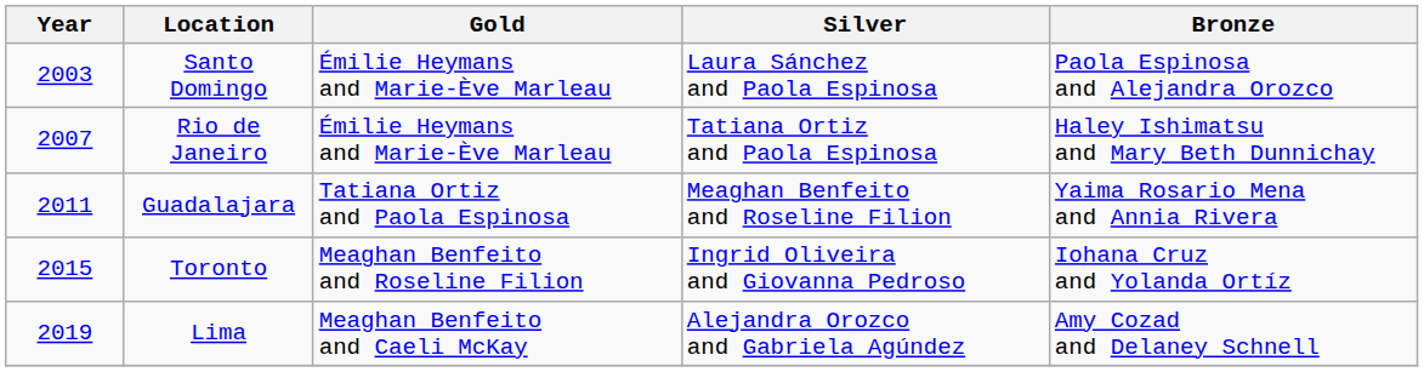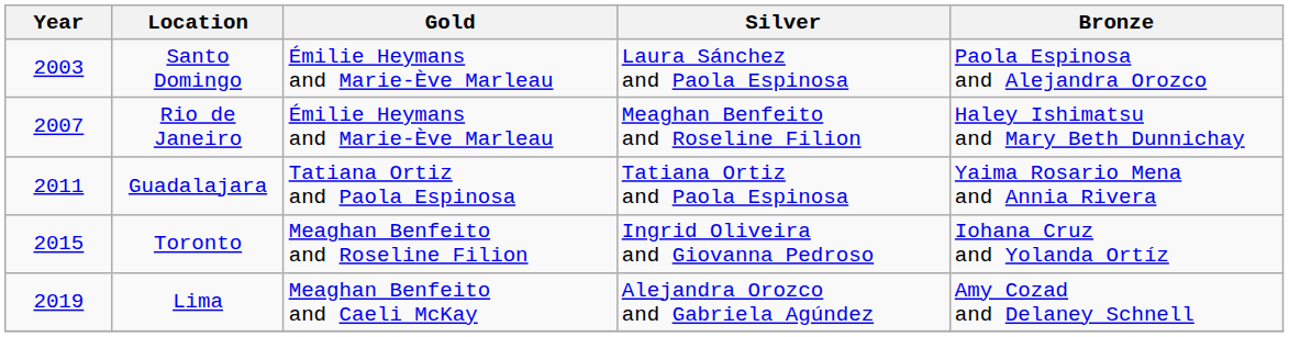 <table class="wikitable">
 <tr>
 <th width="60">Year</th>
 <th width="100">Location</th>
 <th width="200">Gold</th>
 <th width="200">Silver</th>
 <th width="200">Bronze</th>
 </tr>
 <tr>
 <td align="center"><a href='#'>2003</a></td>
 <td align="center"><a href='#'>Santo Domingo</a></td>
 <td> <a href='#'>Émilie Heymans</a><br>and <a href='#'>Marie-Ève Marleau</a></td>
 <td> <a href='#'>Laura Sánchez</a><br>and <a href='#'>Paola Espinosa</a></td>
 <td> <a href='#'>Paola Espinosa</a><br>and <a href='#'>Alejandra Orozco</a></td>
 </tr>
 <tr>
 <td align="center"><a href='#'>2007</a></td>
 <td align="center"><a href='#'>Rio de Janeiro</a></td>
 <td> <a href='#'>Émilie Heymans</a><br>and <a href='#'>Marie-Ève Marleau</a></td>
-<td> <a href='#'>Tatiana Ortiz</a><br>and <a href='#'>Paola Espinosa</a></td>
+<td> <a href='#'>Meaghan Benfeito</a><br>and <a href='#'>Roseline Filion</a></td>
 <td> <a href='#'>Haley Ishimatsu</a><br>and <a href='#'>Mary Beth Dunnichay</a></td>
 </tr>
 <tr>
 <td align="center"><a href='#'>2011</a></td>
 <td align="center"><a href='#'>Guadalajara</a></td>
 <td> <a href='#'>Tatiana Ortiz</a><br>and <a href='#'>Paola Espinosa</a></td>
-<td> <a href='#'>Meaghan Benfeito</a><br>and <a href='#'>Roseline Filion</a></td>
+<td> <a href='#'>Tatiana Ortiz</a><br>and <a href='#'>Paola Espinosa</a></td>
 <td> <a href='#'>Yaima Rosario Mena</a><br>and <a href='#'>Annia Rivera</a></td>
 </tr>
 <tr>
 <td align="center"><a href='#'>2015</a></td>
 <td align="center"><a href='#'>Toronto</a></td>
 <td> <a href='#'>Meaghan Benfeito</a><br>and <a href='#'>Roseline Filion</a></td>
 <td> <a href='#'>Ingrid Oliveira</a><br>and <a href='#'>Giovanna Pedroso</a></td>
 <td> <a href='#'>Iohana Cruz</a><br>and <a href='#'>Yolanda Ortíz</a></td>
 </tr>
 <tr>
 <td align="center"><a href='#'>2019</a></td>
 <td align="center"><a href='#'>Lima</a></td>
 <td> <a href='#'>Meaghan Benfeito</a><br>and <a href='#'>Caeli McKay</a></td>
 <td> <a href='#'>Alejandra Orozco</a><br>and <a href='#'>Gabriela Agúndez</a></td>
 <td> <a href='#'>Amy Cozad</a><br>and <a href='#'>Delaney Schnell</a></td>
 </tr>
 <tr>
 </tr>
 </table>
